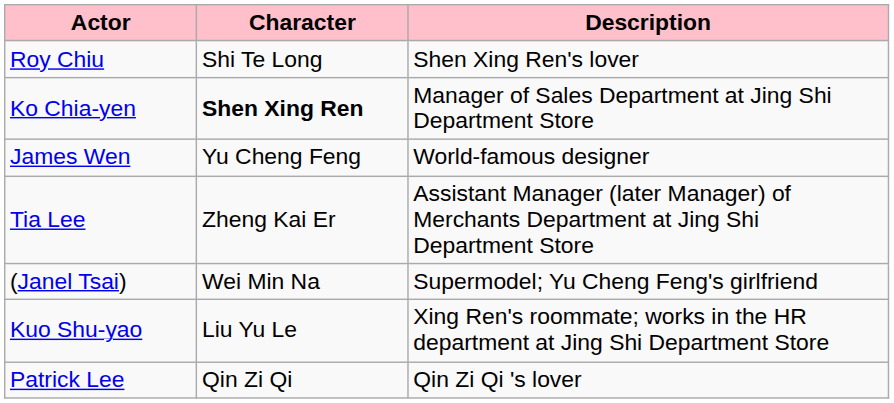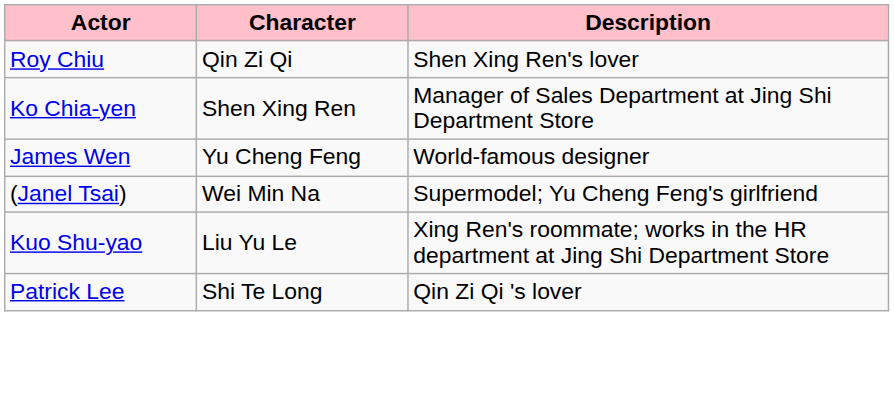 <table class="wikitable" width="70%">
 <tr style="background:pink;" align=center>
 <th style="background:pink; width:20%"><strong>Actor</strong></th>
 <th style="background:pink; width:22%"><strong>Character</strong></th>
 <th style="background:pink; width:50%"><strong>Description</strong></th>
 </tr>
 <tr>
 <td><a href='#'>Roy Chiu</a></td>
-<td>Shi Te Long</td>
+<td>Qin Zi Qi</td>
 <td>Shen Xing Ren's lover</td>
 </tr>
 <tr>
 <td><a href='#'>Ko Chia-yen</a></td>
-<td><strong>Shen Xing Ren</strong></td>
+<td>Shen Xing Ren</td>
 <td>Manager of Sales Department at Jing Shi Department Store</td>
 </tr>
 <tr>
 <td><a href='#'>James Wen</a></td>
 <td>Yu Cheng Feng</td>
 <td>World-famous designer</td>
-</tr>
-<tr>
-<td><a href='#'>Tia Lee</a></td>
-<td>Zheng Kai Er</td>
-<td>Assistant Manager (later Manager) of Merchants Department at Jing Shi Department Store</td>
 </tr>
 <tr>
 <td>(<a href='#'>Janel Tsai</a>)</td>
 <td>Wei Min Na</td>
 <td>Supermodel; Yu Cheng Feng's girlfriend</td>
 </tr>
 <tr>
 <td><a href='#'>Kuo Shu-yao</a></td>
 <td>Liu Yu Le</td>
 <td>Xing Ren's roommate; works in the HR department at Jing Shi Department Store</td>
 </tr>
 <tr>
 <td><a href='#'>Patrick Lee</a></td>
-<td>Qin Zi Qi</td>
+<td>Shi Te Long</td>
 <td>Qin Zi Qi 's lover</td>
 </tr>
 </table>
